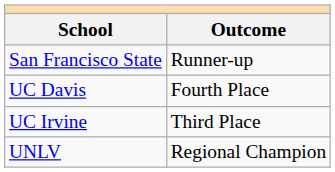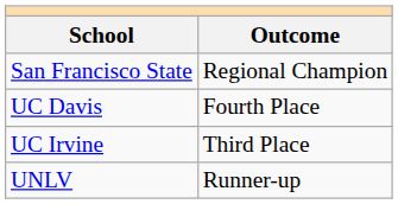 <table class="wikitable" style="float:left; margin-right:1em;">
 <tr>
 <th colspan="3" style="background:#ffdead;"></th>
 </tr>
 <tr>
 <th>School</th>
 <th>Outcome</th>
 </tr>
 <tr>
 <td><a href='#'>San Francisco State</a></td>
-<td>Runner-up</td>
+<td>Regional Champion</td>
 </tr>
 <tr>
 <td><a href='#'>UC Davis</a></td>
 <td>Fourth Place</td>
 </tr>
 <tr>
 <td><a href='#'>UC Irvine</a></td>
 <td>Third Place</td>
 </tr>
 <tr>
 <td><a href='#'>UNLV</a></td>
-<td>Regional Champion</td>
+<td>Runner-up</td>
 </tr>
 </table>
